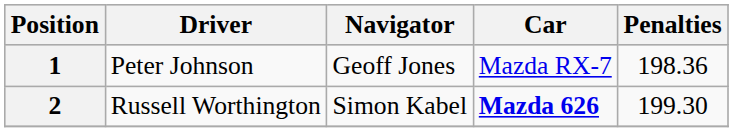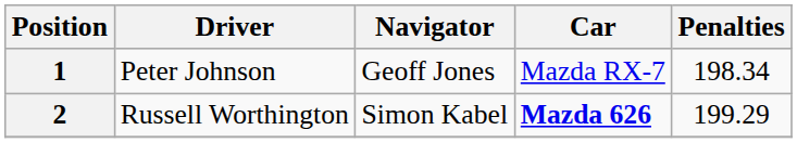 <table class="wikitable" border="1">
 <tr>
 <th>Position</th>
 <th>Driver</th>
 <th>Navigator</th>
 <th>Car</th>
 <th>Penalties</th>
 </tr>
 <tr>
 <th>1</th>
 <td>Peter Johnson</td>
 <td>Geoff Jones</td>
 <td><a href='#'>Mazda RX-7</a></td>
-<td align="center">198.36</td>
+<td align="center">198.34</td>
 </tr>
 <tr>
 <th>2</th>
 <td>Russell Worthington</td>
 <td>Simon Kabel</td>
 <td><strong><a href='#'>Mazda 626</a></strong></td>
-<td align="center">199.30</td>
+<td align="center">199.29</td>
 </tr>
 <tr>
 </tr>
 </table>
